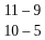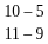 <table style="text-align:center">
 <tr>
 <th width=200></th>
 <th width=100></th>
 <th width=200></th>
 </tr>
 <tr>
 <td align=right><strong></strong></td>
-<td>11 – 9</td>
+<td>10 – 5</td>
 <td align=left></td>
 </tr>
 <tr>
 <td align=right><strong></strong></td>
-<td>10 – 5</td>
+<td>11 – 9</td>
 <td align=left></td>
 </tr>
 </table>
